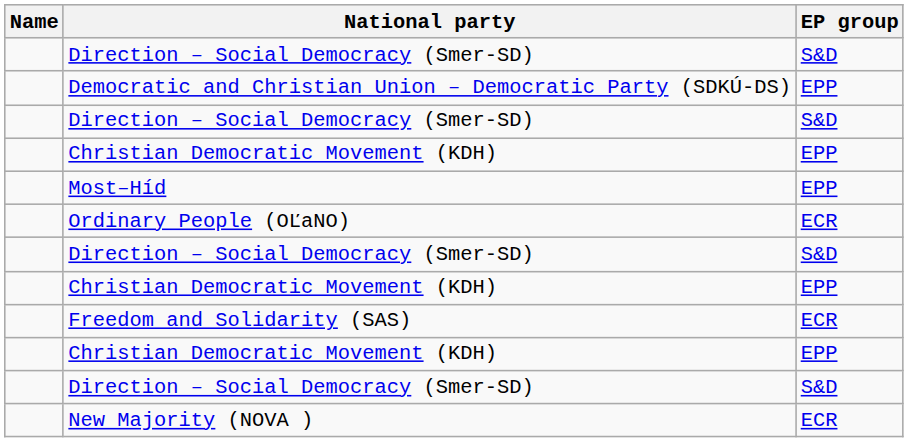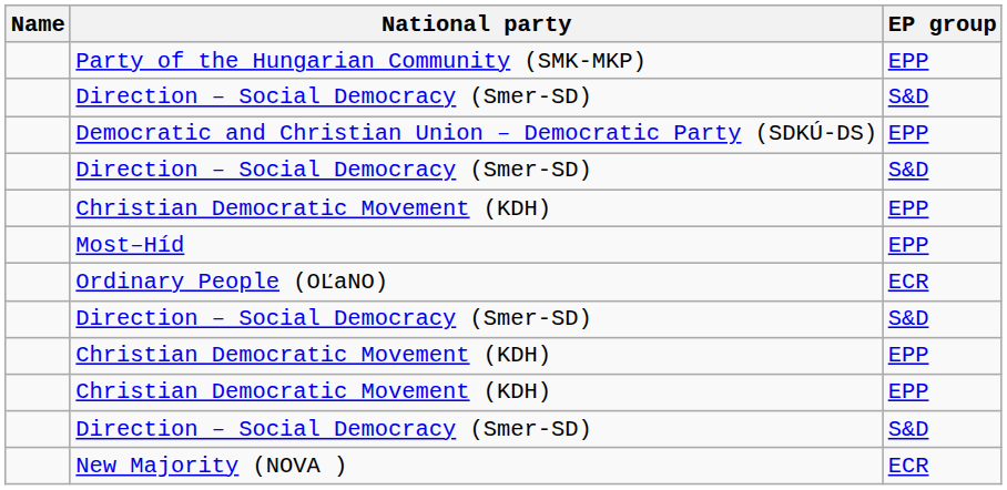 <table class="sortable wikitable">
 <tr>
 <th>Name</th>
 <th>National party</th>
 <th>EP group</th>
+</tr>
+<tr>
+<td></td>
+<td> <a href='#'>Party of the Hungarian Community</a> (SMK-MKP)</td>
+<td> <a href='#'>EPP</a></td>
 </tr>
 <tr>
 <td></td>
 <td> <a href='#'>Direction – Social Democracy</a> (Smer-SD)</td>
 <td> <a href='#'>S&D</a></td>
 </tr>
 <tr>
 <td></td>
 <td> <a href='#'>Democratic and Christian Union – Democratic Party</a> (SDKÚ-DS)</td>
 <td> <a href='#'>EPP</a></td>
 </tr>
 <tr>
 <td></td>
 <td> <a href='#'>Direction – Social Democracy</a> (Smer-SD)</td>
 <td> <a href='#'>S&D</a></td>
 </tr>
 <tr>
 <td></td>
 <td> <a href='#'>Christian Democratic Movement</a> (KDH)</td>
 <td> <a href='#'>EPP</a></td>
 </tr>
 <tr>
 <td></td>
 <td> <a href='#'>Most–Híd</a></td>
 <td> <a href='#'>EPP</a></td>
 </tr>
 <tr>
 <td></td>
 <td> <a href='#'>Ordinary People</a> (OĽaNO)</td>
 <td> <a href='#'>ECR</a></td>
 </tr>
 <tr>
 <td></td>
 <td> <a href='#'>Direction – Social Democracy</a> (Smer-SD)</td>
 <td> <a href='#'>S&D</a></td>
 </tr>
 <tr>
 <td></td>
 <td> <a href='#'>Christian Democratic Movement</a> (KDH)</td>
 <td> <a href='#'>EPP</a></td>
 </tr>
 <tr>
 <td></td>
-<td> <a href='#'>Freedom and Solidarity</a> (SAS)</td>
-<td> <a href='#'>ECR</a></td>
-</tr>
-<tr>
-<td></td>
 <td> <a href='#'>Christian Democratic Movement</a> (KDH)</td>
 <td> <a href='#'>EPP</a></td>
 </tr>
 <tr>
 <td></td>
 <td> <a href='#'>Direction – Social Democracy</a> (Smer-SD)</td>
 <td> <a href='#'>S&D</a></td>
 </tr>
 <tr>
 <td></td>
 <td> <a href='#'>New Majority</a> (NOVA )</td>
 <td> <a href='#'>ECR</a></td>
 </tr>
 </table>
